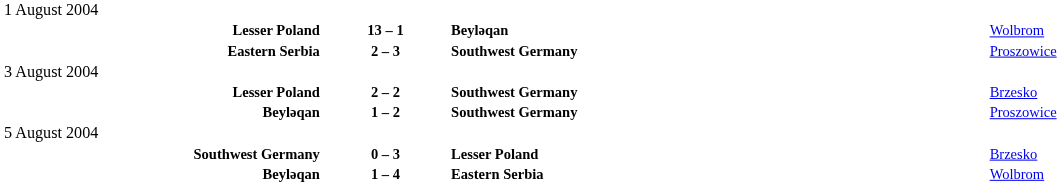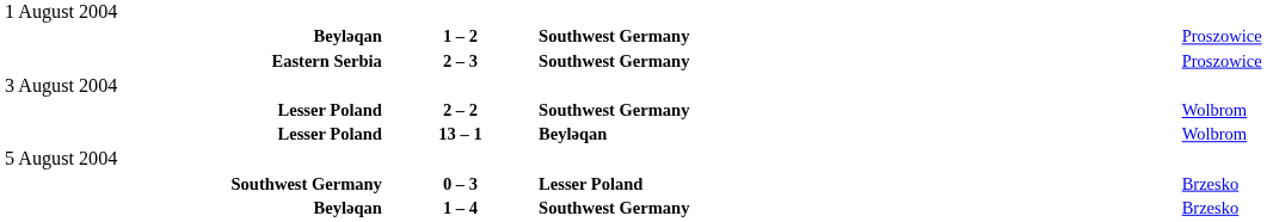 <table width=100% cellspacing=1>
 <tr>
 <th width=25%></th>
 <th width=10%></th>
 <th></th>
 </tr>
 <tr>
 <td>1 August 2004</td>
 </tr>
 <tr style=font-size:90%>
-<td align=right><strong>Lesser Poland</strong></td>
-<td align=center><strong>13 – 1</strong></td>
-<td><strong>Beyləqan</strong></td>
-<td><a href='#'>Wolbrom</a></td>
+<td align=right><strong>Beyləqan</strong></td>
+<td align=center><strong>1 – 2</strong></td>
+<td><strong>Southwest Germany</strong></td>
+<td><a href='#'>Proszowice</a></td>
 </tr>
 <tr style=font-size:90%>
 <td align=right><strong>Eastern Serbia</strong></td>
 <td align=center><strong>2 – 3</strong></td>
 <td><strong>Southwest Germany</strong></td>
 <td><a href='#'>Proszowice</a></td>
 </tr>
 <tr>
 <td>3 August 2004</td>
 </tr>
 <tr style=font-size:90%>
 <td align=right><strong>Lesser Poland</strong></td>
 <td align=center><strong>2 – 2</strong></td>
 <td><strong>Southwest Germany</strong></td>
-<td><a href='#'>Brzesko</a></td>
+<td><a href='#'>Wolbrom</a></td>
 </tr>
 <tr style=font-size:90%>
-<td align=right><strong>Beyləqan</strong></td>
-<td align=center><strong>1 – 2</strong></td>
-<td><strong>Southwest Germany</strong></td>
-<td><a href='#'>Proszowice</a></td>
+<td align=right><strong>Lesser Poland</strong></td>
+<td align=center><strong>13 – 1</strong></td>
+<td><strong>Beyləqan</strong></td>
+<td><a href='#'>Wolbrom</a></td>
 </tr>
 <tr>
 <td>5 August 2004</td>
 </tr>
 <tr style=font-size:90%>
 <td align=right><strong>Southwest Germany</strong></td>
 <td align=center><strong>0 – 3</strong></td>
 <td><strong>Lesser Poland</strong></td>
 <td><a href='#'>Brzesko</a></td>
 </tr>
 <tr style=font-size:90%>
 <td align=right><strong>Beyləqan</strong></td>
 <td align=center><strong>1 – 4</strong></td>
-<td><strong>Eastern Serbia</strong></td>
-<td><a href='#'>Wolbrom</a></td>
+<td><strong>Southwest Germany</strong></td>
+<td><a href='#'>Brzesko</a></td>
 </tr>
 </table>
